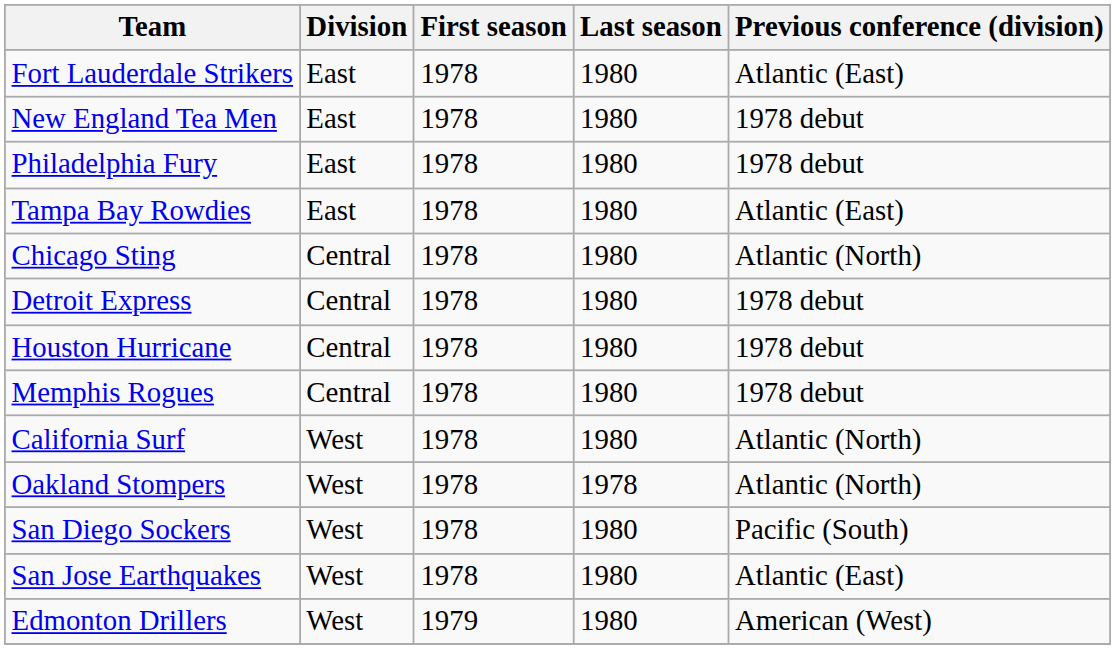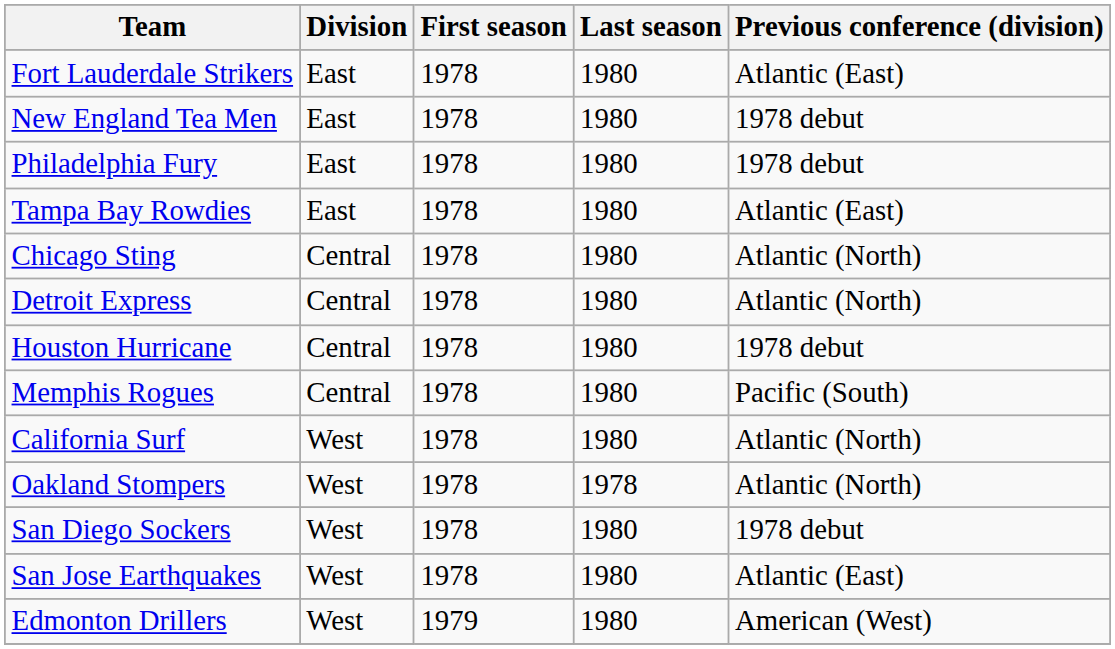 <table class="wikitable sortable">
 <tr>
 <th>Team</th>
 <th>Division</th>
 <th>First season</th>
 <th>Last season</th>
 <th>Previous conference (division)</th>
 </tr>
 <tr>
 <td><a href='#'>Fort Lauderdale Strikers</a></td>
 <td>East</td>
 <td>1978</td>
 <td>1980</td>
 <td>Atlantic (East)</td>
 </tr>
 <tr>
 <td><a href='#'>New England Tea Men</a></td>
 <td>East</td>
 <td>1978</td>
 <td>1980</td>
 <td>1978 debut</td>
 </tr>
 <tr>
 <td><a href='#'>Philadelphia Fury</a></td>
 <td>East</td>
 <td>1978</td>
 <td>1980</td>
 <td>1978 debut</td>
 </tr>
 <tr>
 <td><a href='#'>Tampa Bay Rowdies</a></td>
 <td>East</td>
 <td>1978</td>
 <td>1980</td>
 <td>Atlantic (East)</td>
 </tr>
 <tr>
 <td><a href='#'>Chicago Sting</a></td>
 <td>Central</td>
 <td>1978</td>
 <td>1980</td>
 <td>Atlantic (North)</td>
 </tr>
 <tr>
 <td><a href='#'>Detroit Express</a></td>
 <td>Central</td>
 <td>1978</td>
 <td>1980</td>
-<td>1978 debut</td>
+<td>Atlantic (North)</td>
 </tr>
 <tr>
 <td><a href='#'>Houston Hurricane</a></td>
 <td>Central</td>
 <td>1978</td>
 <td>1980</td>
 <td>1978 debut</td>
 </tr>
 <tr>
 <td><a href='#'>Memphis Rogues</a></td>
 <td>Central</td>
 <td>1978</td>
 <td>1980</td>
-<td>1978 debut</td>
+<td>Pacific (South)</td>
 </tr>
 <tr>
 <td><a href='#'>California Surf</a></td>
 <td>West</td>
 <td>1978</td>
 <td>1980</td>
 <td>Atlantic (North)</td>
 </tr>
 <tr>
 <td><a href='#'>Oakland Stompers</a></td>
 <td>West</td>
 <td>1978</td>
 <td>1978</td>
 <td>Atlantic (North)</td>
 </tr>
 <tr>
 <td><a href='#'>San Diego Sockers</a></td>
 <td>West</td>
 <td>1978</td>
 <td>1980</td>
-<td>Pacific (South)</td>
+<td>1978 debut</td>
 </tr>
 <tr>
 <td><a href='#'>San Jose Earthquakes</a></td>
 <td>West</td>
 <td>1978</td>
 <td>1980</td>
 <td>Atlantic (East)</td>
 </tr>
 <tr>
 <td><a href='#'>Edmonton Drillers</a></td>
 <td>West</td>
 <td>1979</td>
 <td>1980</td>
 <td>American (West)</td>
 </tr>
 <tr>
 </tr>
 </table>
